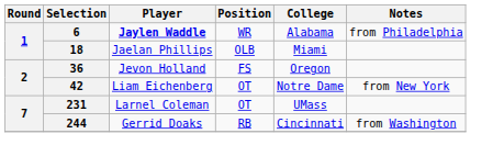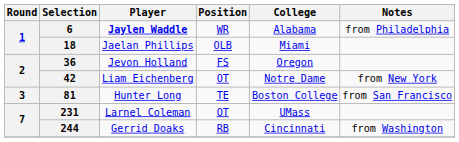 <table class="wikitable" style="text-align:center">
 <tr>
 <th>Round</th>
 <th>Selection</th>
 <th>Player</th>
 <th>Position</th>
 <th>College</th>
 <th>Notes</th>
 </tr>
 <tr>
 <th rowspan="2"><a href='#'>1</a></th>
 <th>6</th>
 <td><strong><a href='#'>Jaylen Waddle</a></strong></td>
 <td><a href='#'>WR</a></td>
 <td><a href='#'>Alabama</a></td>
 <td>from <a href='#'>Philadelphia</a></td>
 </tr>
 <tr>
 <th>18</th>
 <td><a href='#'>Jaelan Phillips</a></td>
 <td><a href='#'>OLB</a></td>
 <td><a href='#'>Miami</a></td>
 <td></td>
 </tr>
 <tr>
 <th rowspan="2">2</th>
 <th>36</th>
 <td><a href='#'>Jevon Holland</a></td>
 <td><a href='#'>FS</a></td>
 <td><a href='#'>Oregon</a></td>
 <td></td>
 </tr>
 <tr>
 <th>42</th>
 <td><a href='#'>Liam Eichenberg</a></td>
 <td><a href='#'>OT</a></td>
 <td><a href='#'>Notre Dame</a></td>
 <td>from <a href='#'>New York</a></td>
 </tr>
 <tr>
+<th>3</th>
+<th>81</th>
+<td><a href='#'>Hunter Long</a></td>
+<td><a href='#'>TE</a></td>
+<td><a href='#'>Boston College</a></td>
+<td>from <a href='#'>San Francisco</a></td>
+</tr>
+<tr>
 <th rowspan="2">7</th>
 <th>231</th>
 <td><a href='#'>Larnel Coleman</a></td>
 <td><a href='#'>OT</a></td>
 <td><a href='#'>UMass</a></td>
 <td></td>
 </tr>
 <tr>
 <th>244</th>
 <td><a href='#'>Gerrid Doaks</a></td>
 <td><a href='#'>RB</a></td>
 <td><a href='#'>Cincinnati</a></td>
 <td>from <a href='#'>Washington</a></td>
 </tr>
 <tr>
 </tr>
 </table>
